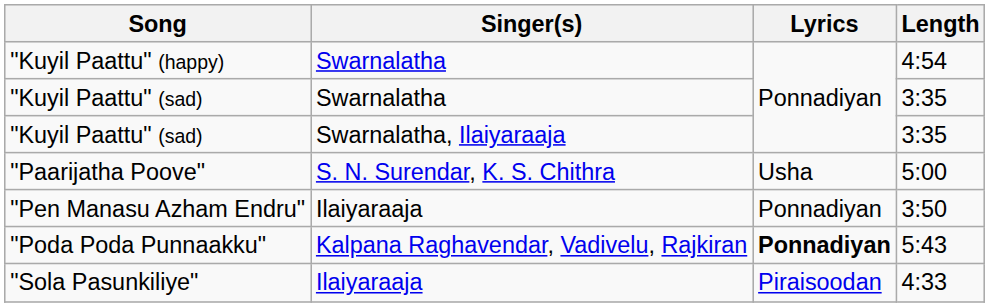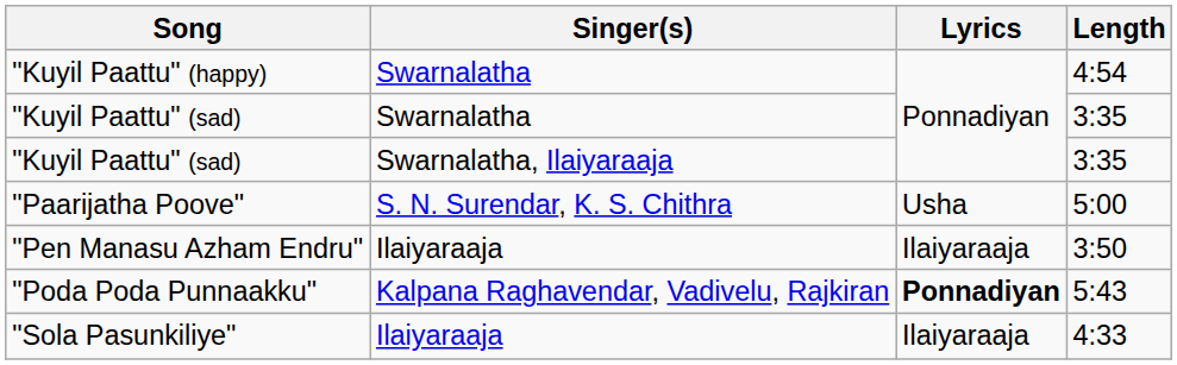 <table class="wikitable" style="font-size:95%;">
 <tr>
 <th>Song</th>
 <th>Singer(s)</th>
 <th>Lyrics</th>
 <th>Length</th>
 </tr>
 <tr>
 <td>"Kuyil Paattu" <small>(happy)</small></td>
 <td><a href='#'>Swarnalatha</a></td>
 <td rowspan=3>Ponnadiyan</td>
 <td>4:54</td>
 </tr>
 <tr>
 <td>"Kuyil Paattu" <small>(sad)</small></td>
 <td>Swarnalatha</td>
 <td>3:35</td>
 </tr>
 <tr>
 <td>"Kuyil Paattu" <small>(sad)</small></td>
 <td>Swarnalatha, <a href='#'>Ilaiyaraaja</a></td>
 <td>3:35</td>
 </tr>
 <tr>
 <td>"Paarijatha Poove"</td>
 <td><a href='#'>S. N. Surendar</a>, <a href='#'>K. S. Chithra</a></td>
 <td>Usha</td>
 <td>5:00</td>
 </tr>
 <tr>
 <td>"Pen Manasu Azham Endru"</td>
 <td>Ilaiyaraaja</td>
-<td>Ponnadiyan</td>
+<td>Ilaiyaraaja</td>
 <td>3:50</td>
 </tr>
 <tr>
 <td>"Poda Poda Punnaakku"</td>
 <td><a href='#'>Kalpana Raghavendar</a>, <a href='#'>Vadivelu</a>, <a href='#'>Rajkiran</a></td>
 <td><strong>Ponnadiyan</strong></td>
 <td>5:43</td>
 </tr>
 <tr>
 <td>"Sola Pasunkiliye"</td>
 <td><a href='#'>Ilaiyaraaja</a></td>
-<td><a href='#'>Piraisoodan</a></td>
+<td>Ilaiyaraaja</td>
 <td>4:33</td>
 </tr>
 </table>
